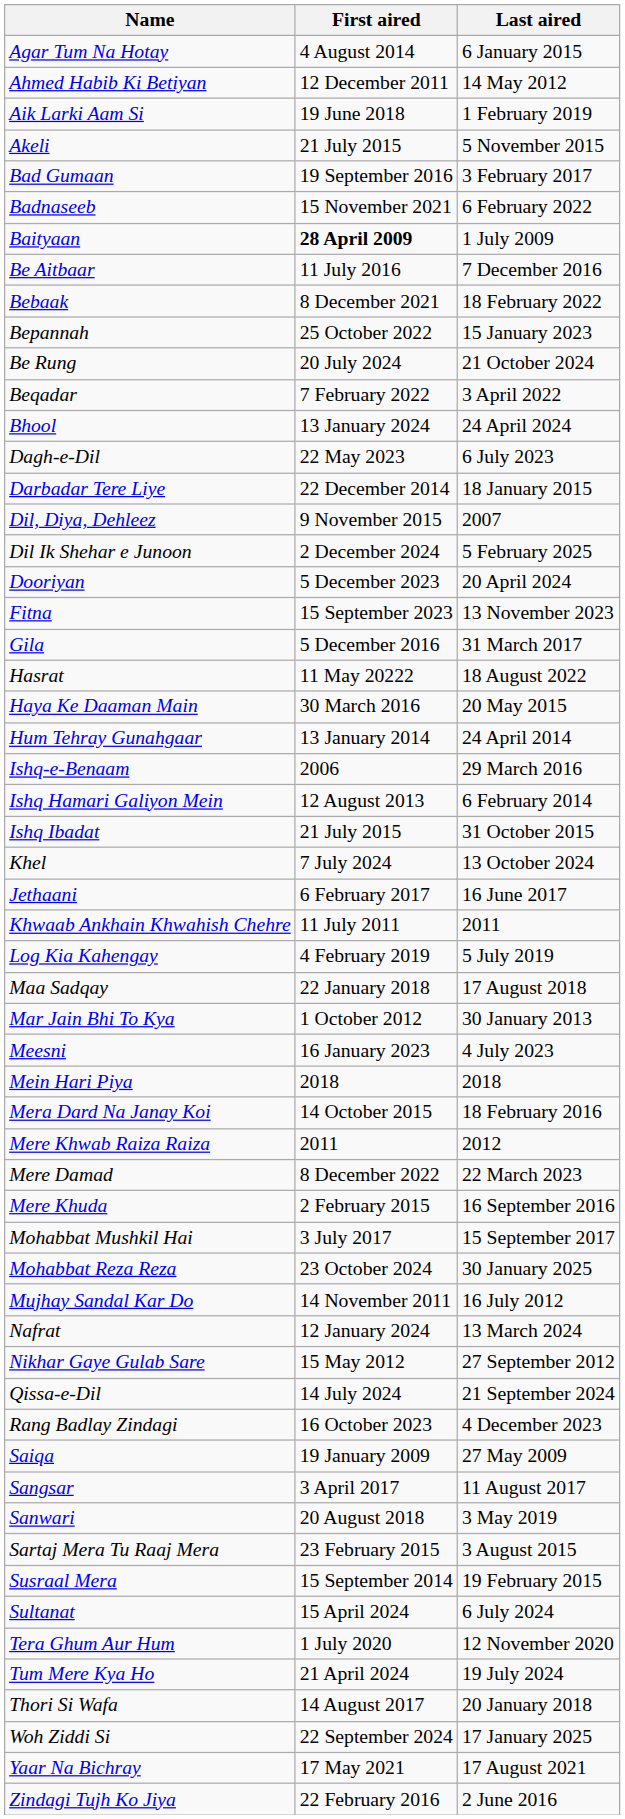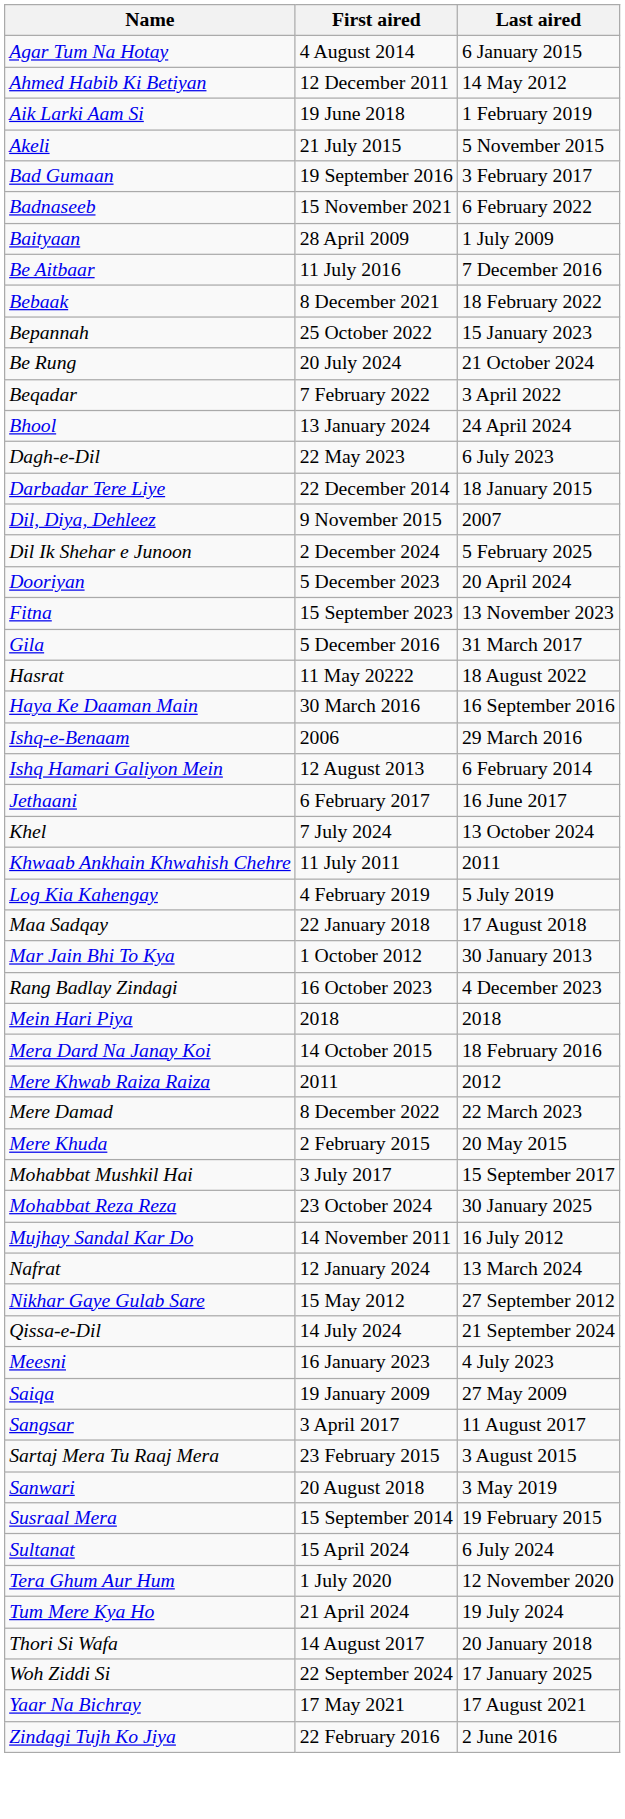 <table class="wikitable">
 <tr>
 <th>Name</th>
 <th>First aired</th>
 <th>Last aired</th>
 </tr>
 <tr>
 <td><em><a href='#'>Agar Tum Na Hotay</a></em></td>
 <td>4 August 2014</td>
 <td>6 January 2015</td>
 </tr>
 <tr>
 <td><em><a href='#'>Ahmed Habib Ki Betiyan</a></em></td>
 <td>12 December 2011</td>
 <td>14 May 2012</td>
 </tr>
 <tr>
 <td><em><a href='#'>Aik Larki Aam Si</a></em></td>
 <td>19 June 2018</td>
 <td>1 February 2019</td>
 </tr>
 <tr>
 <td><em><a href='#'>Akeli</a></em></td>
 <td>21 July 2015</td>
 <td>5 November 2015</td>
 </tr>
 <tr>
 <td><em><a href='#'>Bad Gumaan</a></em></td>
 <td>19 September 2016</td>
 <td>3 February 2017</td>
 </tr>
 <tr>
 <td><em><a href='#'>Badnaseeb</a></em></td>
 <td>15 November 2021</td>
 <td>6 February 2022</td>
 </tr>
 <tr>
 <td><em><a href='#'>Baityaan</a></em></td>
-<td><strong>28 April 2009</strong></td>
+<td>28 April 2009</td>
 <td>1 July 2009</td>
 </tr>
 <tr>
 <td><em><a href='#'>Be Aitbaar</a></em></td>
 <td>11 July 2016</td>
 <td>7 December 2016</td>
 </tr>
 <tr>
 <td><em><a href='#'>Bebaak</a></em></td>
 <td>8 December 2021</td>
 <td>18 February 2022</td>
 </tr>
 <tr>
 <td><em>Bepannah</em></td>
 <td>25 October 2022</td>
 <td>15 January 2023</td>
 </tr>
 <tr>
 <td><em>Be Rung</em></td>
 <td>20 July 2024</td>
 <td>21 October 2024</td>
 </tr>
 <tr>
 <td><em>Beqadar</em></td>
 <td>7 February 2022</td>
 <td>3 April 2022</td>
 </tr>
 <tr>
 <td><em><a href='#'>Bhool</a></em></td>
 <td>13 January 2024</td>
 <td>24 April 2024</td>
 </tr>
 <tr>
 <td><em>Dagh-e-Dil</em></td>
 <td>22 May 2023</td>
 <td>6 July 2023</td>
 </tr>
 <tr>
 <td><em><a href='#'>Darbadar Tere Liye</a></em></td>
 <td>22 December 2014</td>
 <td>18 January 2015</td>
 </tr>
 <tr>
 <td><em><a href='#'>Dil, Diya, Dehleez</a></em></td>
 <td>9 November 2015</td>
 <td>2007</td>
 </tr>
 <tr>
 <td><em>Dil Ik Shehar e Junoon</em></td>
 <td>2 December 2024</td>
 <td>5 February 2025</td>
 </tr>
 <tr>
 <td><em><a href='#'>Dooriyan</a></em></td>
 <td>5 December 2023</td>
 <td>20 April 2024</td>
 </tr>
 <tr>
 <td><em><a href='#'>Fitna</a></em></td>
 <td>15 September 2023</td>
 <td>13 November 2023</td>
 </tr>
 <tr>
 <td><em><a href='#'>Gila</a></em></td>
 <td>5 December 2016</td>
 <td>31 March 2017</td>
 </tr>
 <tr>
 <td><em>Hasrat</em></td>
 <td>11 May 20222</td>
 <td>18 August 2022</td>
 </tr>
 <tr>
 <td><em><a href='#'>Haya Ke Daaman Main</a></em></td>
 <td>30 March 2016</td>
-<td>20 May 2015</td>
-</tr>
-<tr>
-<td><em><a href='#'>Hum Tehray Gunahgaar</a></em></td>
-<td>13 January 2014</td>
-<td>24 April 2014</td>
+<td>16 September 2016</td>
 </tr>
 <tr>
 <td><em><a href='#'>Ishq-e-Benaam</a></em></td>
 <td>2006</td>
 <td>29 March 2016</td>
 </tr>
 <tr>
 <td><em><a href='#'>Ishq Hamari Galiyon Mein</a></em></td>
 <td>12 August 2013</td>
 <td>6 February 2014</td>
 </tr>
 <tr>
-<td><em><a href='#'>Ishq Ibadat</a></em></td>
-<td>21 July 2015</td>
-<td>31 October 2015</td>
+<td><em><a href='#'>Jethaani</a></em></td>
+<td>6 February 2017</td>
+<td>16 June 2017</td>
 </tr>
 <tr>
 <td><em>Khel</em></td>
 <td>7 July 2024</td>
 <td>13 October 2024</td>
-</tr>
-<tr>
-<td><em><a href='#'>Jethaani</a></em></td>
-<td>6 February 2017</td>
-<td>16 June 2017</td>
 </tr>
 <tr>
 <td><em><a href='#'>Khwaab Ankhain Khwahish Chehre</a></em></td>
 <td>11 July 2011</td>
 <td>2011</td>
 </tr>
 <tr>
 <td><em><a href='#'>Log Kia Kahengay</a></em></td>
 <td>4 February 2019</td>
 <td>5 July 2019</td>
 </tr>
 <tr>
 <td><em>Maa Sadqay</em></td>
 <td>22 January 2018</td>
 <td>17 August 2018</td>
 </tr>
 <tr>
 <td><em><a href='#'>Mar Jain Bhi To Kya</a></em></td>
 <td>1 October 2012</td>
 <td>30 January 2013</td>
 </tr>
 <tr>
-<td><em><a href='#'>Meesni</a></em></td>
-<td>16 January 2023</td>
-<td>4 July 2023</td>
+<td><em>Rang Badlay Zindagi</em></td>
+<td>16 October 2023</td>
+<td>4 December 2023</td>
 </tr>
 <tr>
 <td><em><a href='#'>Mein Hari Piya</a></em></td>
 <td>2018</td>
 <td>2018</td>
 </tr>
 <tr>
 <td><em><a href='#'>Mera Dard Na Janay Koi</a></em></td>
 <td>14 October 2015</td>
 <td>18 February 2016</td>
 </tr>
 <tr>
 <td><em><a href='#'>Mere Khwab Raiza Raiza</a></em></td>
 <td>2011</td>
 <td>2012</td>
 </tr>
 <tr>
 <td><em>Mere Damad</em></td>
 <td>8 December 2022</td>
 <td>22 March 2023</td>
 </tr>
 <tr>
 <td><em><a href='#'>Mere Khuda</a></em></td>
 <td>2 February 2015</td>
-<td>16 September 2016</td>
+<td>20 May 2015</td>
 </tr>
 <tr>
 <td><em>Mohabbat Mushkil Hai</em></td>
 <td>3 July 2017</td>
 <td>15 September 2017</td>
 </tr>
 <tr>
 <td><em><a href='#'>Mohabbat Reza Reza</a></em></td>
 <td>23 October 2024</td>
 <td>30 January 2025</td>
 </tr>
 <tr>
 <td><em><a href='#'>Mujhay Sandal Kar Do</a></em></td>
 <td>14 November 2011</td>
 <td>16 July 2012</td>
 </tr>
 <tr>
 <td><em>Nafrat</em></td>
 <td>12 January 2024</td>
 <td>13 March 2024</td>
 </tr>
 <tr>
 <td><em><a href='#'>Nikhar Gaye Gulab Sare</a></em></td>
 <td>15 May 2012</td>
 <td>27 September 2012</td>
 </tr>
 <tr>
 <td><em>Qissa-e-Dil</em></td>
 <td>14 July 2024</td>
 <td>21 September 2024</td>
 </tr>
 <tr>
-<td><em>Rang Badlay Zindagi</em></td>
-<td>16 October 2023</td>
-<td>4 December 2023</td>
+<td><em><a href='#'>Meesni</a></em></td>
+<td>16 January 2023</td>
+<td>4 July 2023</td>
 </tr>
 <tr>
 <td><em><a href='#'>Saiqa</a></em></td>
 <td>19 January 2009</td>
 <td>27 May 2009</td>
 </tr>
 <tr>
 <td><em><a href='#'>Sangsar</a></em></td>
 <td>3 April 2017</td>
 <td>11 August 2017</td>
 </tr>
 <tr>
+<td><em>Sartaj Mera Tu Raaj Mera</em></td>
+<td>23 February 2015</td>
+<td>3 August 2015</td>
+</tr>
+<tr>
 <td><em><a href='#'>Sanwari</a></em></td>
 <td>20 August 2018</td>
 <td>3 May 2019</td>
-</tr>
-<tr>
-<td><em>Sartaj Mera Tu Raaj Mera</em></td>
-<td>23 February 2015</td>
-<td>3 August 2015</td>
 </tr>
 <tr>
 <td><em><a href='#'>Susraal Mera</a></em></td>
 <td>15 September 2014</td>
 <td>19 February 2015</td>
 </tr>
 <tr>
 <td><em><a href='#'>Sultanat</a></em></td>
 <td>15 April 2024</td>
 <td>6 July 2024</td>
 </tr>
 <tr>
 <td><em><a href='#'>Tera Ghum Aur Hum</a></em></td>
 <td>1 July 2020</td>
 <td>12 November 2020</td>
 </tr>
 <tr>
 <td><em><a href='#'>Tum Mere Kya Ho</a></em></td>
 <td>21 April 2024</td>
 <td>19 July 2024</td>
 </tr>
 <tr>
 <td><em>Thori Si Wafa</em></td>
 <td>14 August 2017</td>
 <td>20 January 2018</td>
 </tr>
 <tr>
 <td><em>Woh Ziddi Si</em></td>
 <td>22 September 2024</td>
 <td>17 January 2025</td>
 </tr>
 <tr>
 <td><em><a href='#'>Yaar Na Bichray</a></em></td>
 <td>17 May 2021</td>
 <td>17 August 2021</td>
 </tr>
 <tr>
 <td><em><a href='#'>Zindagi Tujh Ko Jiya</a></em></td>
 <td>22 February 2016</td>
 <td>2 June 2016</td>
 </tr>
 </table>
